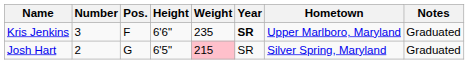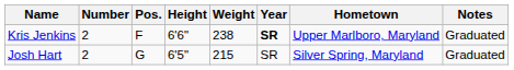 <table class="wikitable sortable" border="1">
 <tr>
 <th>Name</th>
 <th>Number</th>
 <th>Pos.</th>
 <th>Height</th>
 <th>Weight</th>
 <th>Year</th>
 <th>Hometown</th>
 <th class="unsortable">Notes</th>
 </tr>
 <tr>
 <td><a href='#'>Kris Jenkins</a></td>
-<td>3</td>
+<td>2</td>
 <td>F</td>
 <td>6'6"</td>
-<td>235</td>
+<td>238</td>
 <td><strong>SR</strong></td>
 <td><a href='#'>Upper Marlboro, Maryland</a></td>
 <td>Graduated</td>
 </tr>
 <tr>
 <td><a href='#'>Josh Hart</a></td>
 <td>2</td>
 <td>G</td>
 <td>6'5"</td>
-<td style="background: pink;">215</td>
+<td>215</td>
 <td>SR</td>
 <td><a href='#'>Silver Spring, Maryland</a></td>
 <td>Graduated</td>
 </tr>
 </table>
